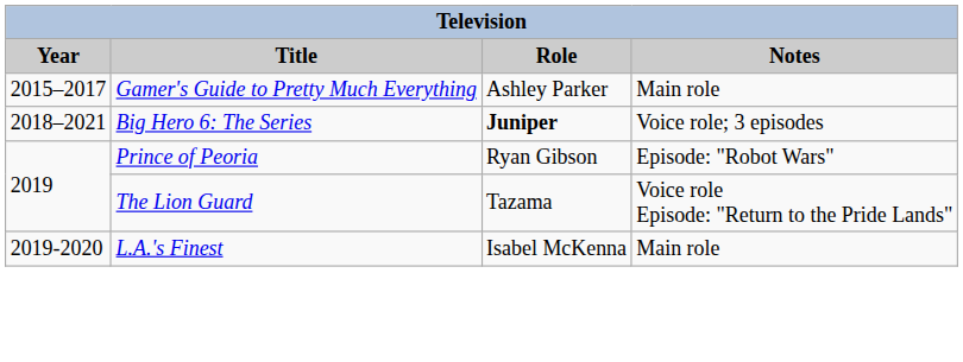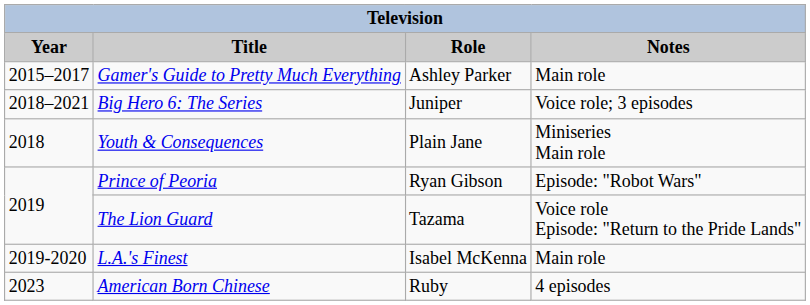 <table class="wikitable">
 <tr>
 <th colspan=4 style="background:#B0C4DE;">Television</th>
 </tr>
 <tr>
 <th style="background: #CCCCCC;">Year</th>
 <th style="background: #CCCCCC;">Title</th>
 <th style="background: #CCCCCC;">Role</th>
 <th style="background: #CCCCCC;">Notes</th>
 </tr>
 <tr>
 <td>2015–2017</td>
 <td><em><a href='#'>Gamer's Guide to Pretty Much Everything</a></em></td>
 <td>Ashley Parker</td>
 <td>Main role</td>
 </tr>
 <tr>
 <td>2018–2021</td>
 <td><em><a href='#'>Big Hero 6: The Series</a></em></td>
-<td><strong>Juniper</strong></td>
+<td>Juniper</td>
 <td>Voice role; 3 episodes</td>
+</tr>
+<tr>
+<td>2018</td>
+<td><em><a href='#'>Youth & Consequences</a></em></td>
+<td>Plain Jane</td>
+<td>Miniseries<br> Main role</td>
 </tr>
 <tr>
 <td rowspan=2>2019</td>
 <td><em><a href='#'>Prince of Peoria</a></em></td>
 <td>Ryan Gibson</td>
 <td>Episode: "Robot Wars"</td>
 </tr>
 <tr>
 <td><em><a href='#'>The Lion Guard</a></em></td>
 <td>Tazama</td>
 <td>Voice role<br> Episode: "Return to the Pride Lands"</td>
 </tr>
 <tr>
 <td>2019-2020</td>
 <td><em><a href='#'>L.A.'s Finest</a></em></td>
 <td>Isabel McKenna</td>
 <td>Main role</td>
 </tr>
+<tr>
+<td>2023</td>
+<td><em><a href='#'>American Born Chinese</a></em></td>
+<td>Ruby</td>
+<td>4 episodes</td>
+</tr>
 </table>
